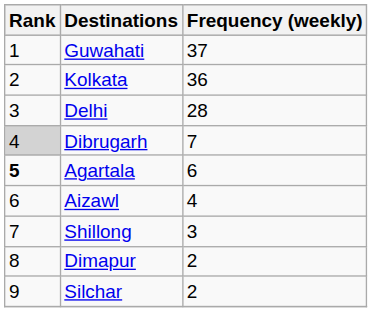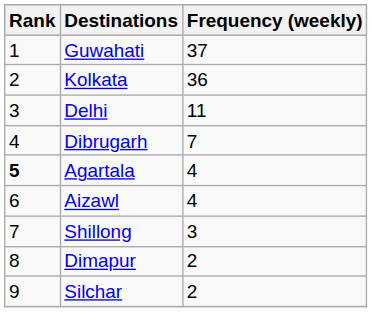 <table class="wikitable sortable" style="font-size:89%; align=center;">
 <tr style="background:darkgrey;">
 <th>Rank</th>
 <th>Destinations</th>
 <th>Frequency (weekly)</th>
 </tr>
 <tr>
 <td>1</td>
 <td> <a href='#'>Guwahati</a></td>
 <td>37</td>
 </tr>
 <tr>
 <td>2</td>
 <td> <a href='#'>Kolkata</a></td>
 <td>36</td>
 </tr>
 <tr>
 <td>3</td>
 <td> <a href='#'>Delhi</a></td>
-<td>28</td>
+<td>11</td>
 </tr>
 <tr>
-<td style="background: lightgrey;">4</td>
+<td>4</td>
 <td> <a href='#'>Dibrugarh</a></td>
 <td>7</td>
 </tr>
 <tr>
 <td><strong>5</strong></td>
 <td> <a href='#'>Agartala</a></td>
-<td>6</td>
+<td>4</td>
 </tr>
 <tr>
 <td>6</td>
 <td> <a href='#'>Aizawl</a></td>
 <td>4</td>
 </tr>
 <tr>
 <td>7</td>
 <td> <a href='#'>Shillong</a></td>
 <td>3</td>
 </tr>
 <tr>
 <td>8</td>
 <td> <a href='#'>Dimapur</a></td>
 <td>2</td>
 </tr>
 <tr>
 <td>9</td>
 <td> <a href='#'>Silchar</a></td>
 <td>2</td>
 </tr>
 <tr>
 </tr>
 </table>
